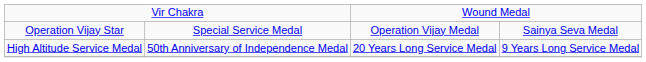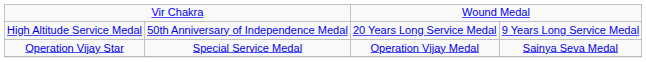 <table class="wikitable" style="margin:1em auto; text-align:center;">
 <tr>
 <td colspan="2"><a href='#'>Vir Chakra</a></td>
 <td colspan="2"><a href='#'>Wound Medal</a></td>
+</tr>
+<tr>
+<td><a href='#'>High Altitude Service Medal</a></td>
+<td><a href='#'>50th Anniversary of Independence Medal</a></td>
+<td><a href='#'>20 Years Long Service Medal</a></td>
+<td><a href='#'>9 Years Long Service Medal</a></td>
 </tr>
 <tr>
 <td><a href='#'>Operation Vijay Star</a></td>
 <td><a href='#'>Special Service Medal</a></td>
 <td><a href='#'>Operation Vijay Medal</a></td>
 <td><a href='#'>Sainya Seva Medal</a></td>
 </tr>
 <tr>
-<td><a href='#'>High Altitude Service Medal</a></td>
-<td><a href='#'>50th Anniversary of Independence Medal</a></td>
-<td><a href='#'>20 Years Long Service Medal</a></td>
-<td><a href='#'>9 Years Long Service Medal</a></td>
-</tr>
-<tr>
 </tr>
 </table>
